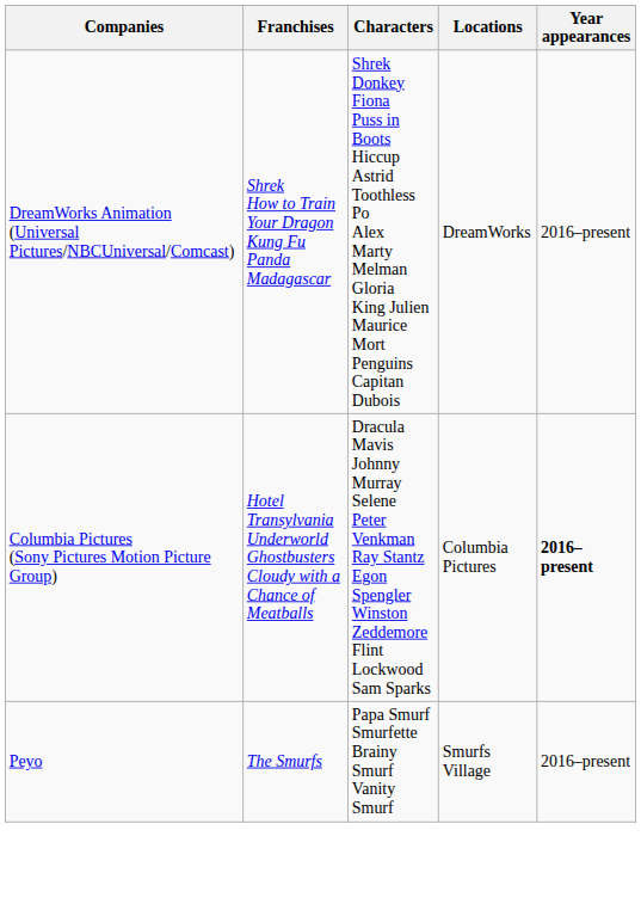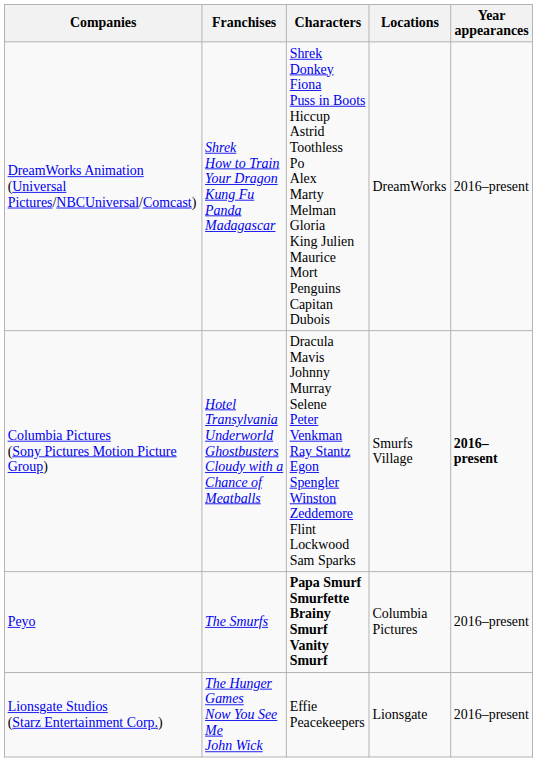 <table class=wikitable>
 <tr>
 <th>Companies</th>
 <th>Franchises</th>
 <th>Characters</th>
 <th>Locations</th>
 <th>Year appearances</th>
 </tr>
 <tr>
 <td><a href='#'>DreamWorks Animation</a><br>(<a href='#'>Universal Pictures</a>/<a href='#'>NBCUniversal</a>/<a href='#'>Comcast</a>)</td>
 <td><em><a href='#'>Shrek</a></em><br><em><a href='#'>How to Train Your Dragon</a></em><br><em><a href='#'>Kung Fu Panda</a></em><br><em><a href='#'>Madagascar</a></em></td>
 <td><a href='#'>Shrek</a><br><a href='#'>Donkey</a><br><a href='#'>Fiona</a><br><a href='#'>Puss in Boots</a><br>Hiccup<br>Astrid<br>Toothless<br>Po<br>Alex<br>Marty<br>Melman<br>Gloria<br>King Julien<br>Maurice<br>Mort<br>Penguins<br>Capitan Dubois</td>
 <td>DreamWorks</td>
 <td>2016–present</td>
 </tr>
 <tr>
 <td><a href='#'>Columbia Pictures</a><br>(<a href='#'>Sony Pictures Motion Picture Group</a>)</td>
 <td><em><a href='#'>Hotel Transylvania</a></em><br><em><a href='#'>Underworld</a></em><br><em><a href='#'>Ghostbusters</a></em><br><em><a href='#'>Cloudy with a Chance of Meatballs</a></em></td>
 <td>Dracula <br> Mavis <br> Johnny <br> Murray <br> Selene <br> <a href='#'>Peter Venkman</a> <br> <a href='#'>Ray Stantz</a> <br> <a href='#'>Egon Spengler</a> <br> <a href='#'>Winston Zeddemore</a> <br> Flint Lockwood <br> Sam Sparks</td>
-<td>Columbia Pictures</td>
+<td>Smurfs Village</td>
 <td><strong>2016–present</strong></td>
 </tr>
 <tr>
 <td><a href='#'>Peyo</a></td>
 <td><em><a href='#'>The Smurfs</a></em></td>
-<td>Papa Smurf <br> Smurfette <br> Brainy Smurf <br> Vanity Smurf <br></td>
-<td>Smurfs Village</td>
+<td><strong>Papa Smurf <br> Smurfette <br> Brainy Smurf <br> Vanity Smurf <br></strong></td>
+<td>Columbia Pictures</td>
+<td>2016–present</td>
+</tr>
+<tr>
+<td><a href='#'>Lionsgate Studios</a><br>(<a href='#'>Starz Entertainment Corp.</a>)</td>
+<td><em><a href='#'>The Hunger Games</a></em><br><em><a href='#'>Now You See Me</a> <br><a href='#'>John Wick</a></em></td>
+<td>Effie <br> Peacekeepers</td>
+<td>Lionsgate</td>
 <td>2016–present</td>
 </tr>
 </table>
